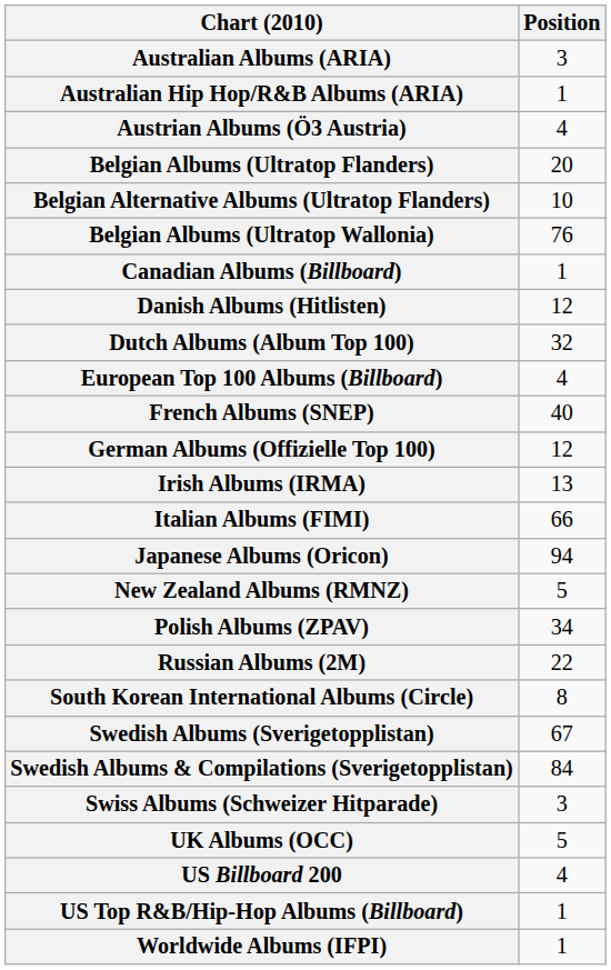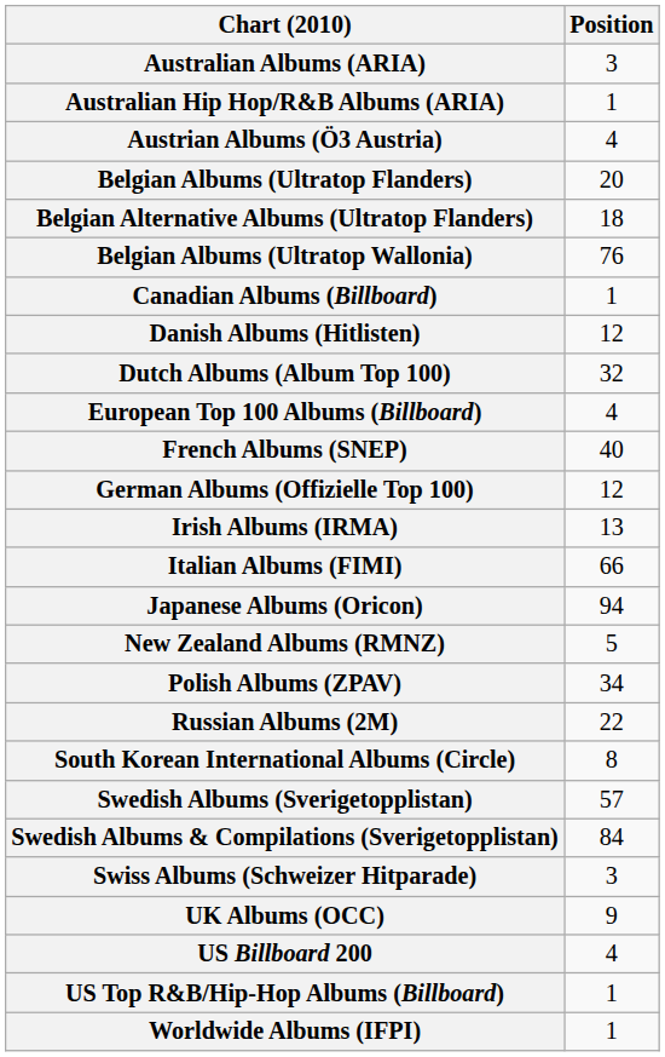 <table class="wikitable plainrowheaders sortable" style="text-align:center;">
 <tr>
 <th scope="col">Chart (2010)</th>
 <th scope="col">Position</th>
 </tr>
 <tr>
 <th scope="row">Australian Albums (ARIA)</th>
 <td>3</td>
 </tr>
 <tr>
 <th scope="row">Australian Hip Hop/R&B Albums (ARIA)</th>
 <td>1</td>
 </tr>
 <tr>
 <th scope="row">Austrian Albums (Ö3 Austria)</th>
 <td>4</td>
 </tr>
 <tr>
 <th scope="row">Belgian Albums (Ultratop Flanders)</th>
 <td>20</td>
 </tr>
 <tr>
 <th scope="row">Belgian Alternative Albums (Ultratop Flanders)</th>
-<td>10</td>
+<td>18</td>
 </tr>
 <tr>
 <th scope="row">Belgian Albums (Ultratop Wallonia)</th>
 <td>76</td>
 </tr>
 <tr>
 <th scope="row">Canadian Albums (<em>Billboard</em>)</th>
 <td>1</td>
 </tr>
 <tr>
 <th scope="row">Danish Albums (Hitlisten)</th>
 <td>12</td>
 </tr>
 <tr>
 <th scope="row">Dutch Albums (Album Top 100)</th>
 <td>32</td>
 </tr>
 <tr>
 <th scope="row">European Top 100 Albums (<em>Billboard</em>)</th>
 <td>4</td>
 </tr>
 <tr>
 <th scope="row">French Albums (SNEP)</th>
 <td>40</td>
 </tr>
 <tr>
 <th scope="row">German Albums (Offizielle Top 100)</th>
 <td>12</td>
 </tr>
 <tr>
 <th scope="row">Irish Albums (IRMA)</th>
 <td>13</td>
 </tr>
 <tr>
 <th scope="row">Italian Albums (FIMI)</th>
 <td>66</td>
 </tr>
 <tr>
 <th scope="row">Japanese Albums (Oricon)</th>
 <td>94</td>
 </tr>
 <tr>
 <th scope="row">New Zealand Albums (RMNZ)</th>
 <td>5</td>
 </tr>
 <tr>
 <th scope="row">Polish Albums (ZPAV)</th>
 <td>34</td>
 </tr>
 <tr>
 <th scope="row">Russian Albums (2M)</th>
 <td>22</td>
 </tr>
 <tr>
 <th scope="row">South Korean International Albums (Circle)</th>
 <td>8</td>
 </tr>
 <tr>
 <th scope="row">Swedish Albums (Sverigetopplistan)</th>
-<td>67</td>
+<td>57</td>
 </tr>
 <tr>
 <th scope="row">Swedish Albums & Compilations (Sverigetopplistan)</th>
 <td>84</td>
 </tr>
 <tr>
 <th scope="row">Swiss Albums (Schweizer Hitparade)</th>
 <td>3</td>
 </tr>
 <tr>
 <th scope="row">UK Albums (OCC)</th>
-<td>5</td>
+<td>9</td>
 </tr>
 <tr>
 <th scope="row">US <em>Billboard</em> 200</th>
 <td>4</td>
 </tr>
 <tr>
 <th scope="row">US Top R&B/Hip-Hop Albums (<em>Billboard</em>)</th>
 <td>1</td>
 </tr>
 <tr>
 <th scope="row">Worldwide Albums (IFPI)</th>
 <td>1</td>
 </tr>
 </table>
